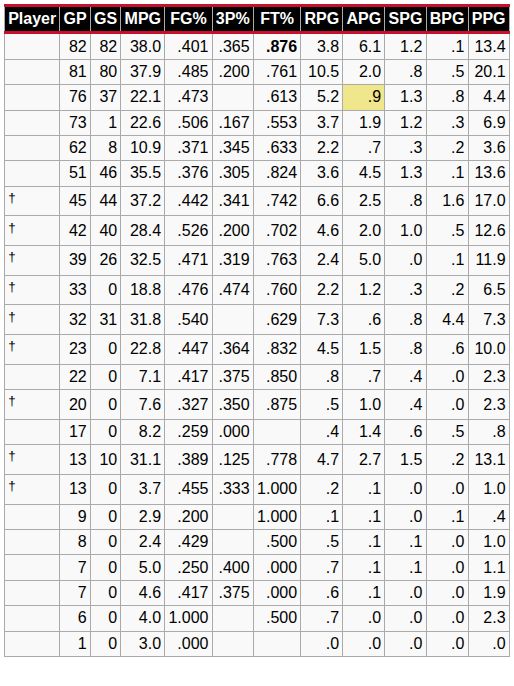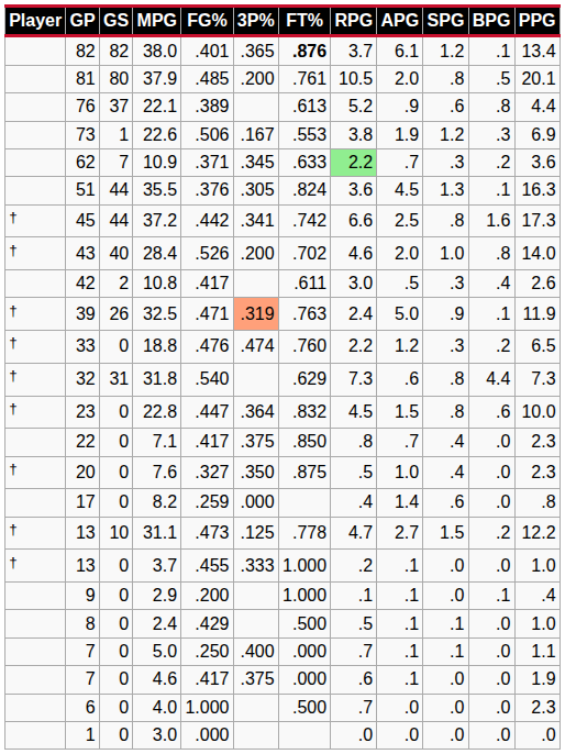 <table class="wikitable sortable" style="text-align:right;">
 <tr>
 <th style="background:#010101; color:#FFFFFF; border-top:#C8102E 3px solid; border-bottom:#C8102E 3px solid;">Player</th>
 <th style="background:#010101; color:#FFFFFF; border-top:#C8102E 3px solid; border-bottom:#C8102E 3px solid;">GP</th>
 <th style="background:#010101; color:#FFFFFF; border-top:#C8102E 3px solid; border-bottom:#C8102E 3px solid;">GS</th>
 <th style="background:#010101; color:#FFFFFF; border-top:#C8102E 3px solid; border-bottom:#C8102E 3px solid;">MPG</th>
 <th style="background:#010101; color:#FFFFFF; border-top:#C8102E 3px solid; border-bottom:#C8102E 3px solid;">FG%</th>
 <th style="background:#010101; color:#FFFFFF; border-top:#C8102E 3px solid; border-bottom:#C8102E 3px solid;">3P%</th>
 <th style="background:#010101; color:#FFFFFF; border-top:#C8102E 3px solid; border-bottom:#C8102E 3px solid;">FT%</th>
 <th style="background:#010101; color:#FFFFFF; border-top:#C8102E 3px solid; border-bottom:#C8102E 3px solid;">RPG</th>
 <th style="background:#010101; color:#FFFFFF; border-top:#C8102E 3px solid; border-bottom:#C8102E 3px solid;">APG</th>
 <th style="background:#010101; color:#FFFFFF; border-top:#C8102E 3px solid; border-bottom:#C8102E 3px solid;">SPG</th>
 <th style="background:#010101; color:#FFFFFF; border-top:#C8102E 3px solid; border-bottom:#C8102E 3px solid;">BPG</th>
 <th style="background:#010101; color:#FFFFFF; border-top:#C8102E 3px solid; border-bottom:#C8102E 3px solid;">PPG</th>
 </tr>
 <tr>
 <td style="text-align:left;"></td>
 <td>82</td>
 <td>82</td>
 <td>38.0</td>
 <td>.401</td>
 <td>.365</td>
 <td><strong>.876</strong></td>
-<td>3.8</td>
+<td>3.7</td>
 <td>6.1</td>
 <td>1.2</td>
 <td>.1</td>
 <td>13.4</td>
 </tr>
 <tr>
 <td style="text-align:left;"></td>
 <td>81</td>
 <td>80</td>
 <td>37.9</td>
 <td>.485</td>
 <td>.200</td>
 <td>.761</td>
 <td>10.5</td>
 <td>2.0</td>
 <td>.8</td>
 <td>.5</td>
 <td>20.1</td>
 </tr>
 <tr>
 <td style="text-align:left;"></td>
 <td>76</td>
 <td>37</td>
 <td>22.1</td>
-<td>.473</td>
+<td>.389</td>
 <td></td>
 <td>.613</td>
 <td>5.2</td>
-<td style="background: khaki;">.9</td>
-<td>1.3</td>
+<td>.9</td>
+<td>.6</td>
 <td>.8</td>
 <td>4.4</td>
 </tr>
 <tr>
 <td style="text-align:left;"></td>
 <td>73</td>
 <td>1</td>
 <td>22.6</td>
 <td>.506</td>
 <td>.167</td>
 <td>.553</td>
-<td>3.7</td>
+<td>3.8</td>
 <td>1.9</td>
 <td>1.2</td>
 <td>.3</td>
 <td>6.9</td>
 </tr>
 <tr>
 <td style="text-align:left;"></td>
 <td>62</td>
-<td>8</td>
+<td>7</td>
 <td>10.9</td>
 <td>.371</td>
 <td>.345</td>
 <td>.633</td>
-<td>2.2</td>
+<td style="background: lightgreen;">2.2</td>
 <td>.7</td>
 <td>.3</td>
 <td>.2</td>
 <td>3.6</td>
 </tr>
 <tr>
 <td style="text-align:left;"></td>
 <td>51</td>
-<td>46</td>
+<td>44</td>
 <td>35.5</td>
 <td>.376</td>
 <td>.305</td>
 <td>.824</td>
 <td>3.6</td>
 <td>4.5</td>
 <td>1.3</td>
 <td>.1</td>
-<td>13.6</td>
+<td>16.3</td>
 </tr>
 <tr>
 <td style="text-align:left;"><sup>†</sup></td>
 <td>45</td>
 <td>44</td>
 <td>37.2</td>
 <td>.442</td>
 <td>.341</td>
 <td>.742</td>
 <td>6.6</td>
 <td>2.5</td>
 <td>.8</td>
 <td>1.6</td>
-<td>17.0</td>
+<td>17.3</td>
 </tr>
 <tr>
 <td style="text-align:left;"><sup>†</sup></td>
-<td>42</td>
+<td>43</td>
 <td>40</td>
 <td>28.4</td>
 <td>.526</td>
 <td>.200</td>
 <td>.702</td>
 <td>4.6</td>
 <td>2.0</td>
 <td>1.0</td>
+<td>.8</td>
+<td>14.0</td>
+</tr>
+<tr>
+<td style="text-align:left;"></td>
+<td>42</td>
+<td>2</td>
+<td>10.8</td>
+<td>.417</td>
+<td></td>
+<td>.611</td>
+<td>3.0</td>
 <td>.5</td>
-<td>12.6</td>
+<td>.3</td>
+<td>.4</td>
+<td>2.6</td>
 </tr>
 <tr>
 <td style="text-align:left;"><sup>†</sup></td>
 <td>39</td>
 <td>26</td>
 <td>32.5</td>
 <td>.471</td>
-<td>.319</td>
+<td style="background: lightsalmon;">.319</td>
 <td>.763</td>
 <td>2.4</td>
 <td>5.0</td>
-<td>.0</td>
+<td>.9</td>
 <td>.1</td>
 <td>11.9</td>
 </tr>
 <tr>
 <td style="text-align:left;"><sup>†</sup></td>
 <td>33</td>
 <td>0</td>
 <td>18.8</td>
 <td>.476</td>
 <td>.474</td>
 <td>.760</td>
 <td>2.2</td>
 <td>1.2</td>
 <td>.3</td>
 <td>.2</td>
 <td>6.5</td>
 </tr>
 <tr>
 <td style="text-align:left;"><sup>†</sup></td>
 <td>32</td>
 <td>31</td>
 <td>31.8</td>
 <td>.540</td>
 <td></td>
 <td>.629</td>
 <td>7.3</td>
 <td>.6</td>
 <td>.8</td>
 <td>4.4</td>
 <td>7.3</td>
 </tr>
 <tr>
 <td style="text-align:left;"><sup>†</sup></td>
 <td>23</td>
 <td>0</td>
 <td>22.8</td>
 <td>.447</td>
 <td>.364</td>
 <td>.832</td>
 <td>4.5</td>
 <td>1.5</td>
 <td>.8</td>
 <td>.6</td>
 <td>10.0</td>
 </tr>
 <tr>
 <td style="text-align:left;"></td>
 <td>22</td>
 <td>0</td>
 <td>7.1</td>
 <td>.417</td>
 <td>.375</td>
 <td>.850</td>
 <td>.8</td>
 <td>.7</td>
 <td>.4</td>
 <td>.0</td>
 <td>2.3</td>
 </tr>
 <tr>
 <td style="text-align:left;"><sup>†</sup></td>
 <td>20</td>
 <td>0</td>
 <td>7.6</td>
 <td>.327</td>
 <td>.350</td>
 <td>.875</td>
 <td>.5</td>
 <td>1.0</td>
 <td>.4</td>
 <td>.0</td>
 <td>2.3</td>
 </tr>
 <tr>
 <td style="text-align:left;"></td>
 <td>17</td>
 <td>0</td>
 <td>8.2</td>
 <td>.259</td>
 <td>.000</td>
 <td></td>
 <td>.4</td>
 <td>1.4</td>
 <td>.6</td>
-<td>.5</td>
+<td>.0</td>
 <td>.8</td>
 </tr>
 <tr>
 <td style="text-align:left;"><sup>†</sup></td>
 <td>13</td>
 <td>10</td>
 <td>31.1</td>
-<td>.389</td>
+<td>.473</td>
 <td>.125</td>
 <td>.778</td>
 <td>4.7</td>
 <td>2.7</td>
 <td>1.5</td>
 <td>.2</td>
-<td>13.1</td>
+<td>12.2</td>
 </tr>
 <tr>
 <td style="text-align:left;"><sup>†</sup></td>
 <td>13</td>
 <td>0</td>
 <td>3.7</td>
 <td>.455</td>
 <td>.333</td>
 <td>1.000</td>
 <td>.2</td>
 <td>.1</td>
 <td>.0</td>
 <td>.0</td>
 <td>1.0</td>
 </tr>
 <tr>
 <td style="text-align:left;"></td>
 <td>9</td>
 <td>0</td>
 <td>2.9</td>
 <td>.200</td>
 <td></td>
 <td>1.000</td>
 <td>.1</td>
 <td>.1</td>
 <td>.0</td>
 <td>.1</td>
 <td>.4</td>
 </tr>
 <tr>
 <td style="text-align:left;"></td>
 <td>8</td>
 <td>0</td>
 <td>2.4</td>
 <td>.429</td>
 <td></td>
 <td>.500</td>
 <td>.5</td>
 <td>.1</td>
 <td>.1</td>
 <td>.0</td>
 <td>1.0</td>
 </tr>
 <tr>
 <td style="text-align:left;"></td>
 <td>7</td>
 <td>0</td>
 <td>5.0</td>
 <td>.250</td>
 <td>.400</td>
 <td>.000</td>
 <td>.7</td>
 <td>.1</td>
 <td>.1</td>
 <td>.0</td>
 <td>1.1</td>
 </tr>
 <tr>
 <td style="text-align:left;"></td>
 <td>7</td>
 <td>0</td>
 <td>4.6</td>
 <td>.417</td>
 <td>.375</td>
 <td>.000</td>
 <td>.6</td>
 <td>.1</td>
 <td>.0</td>
 <td>.0</td>
 <td>1.9</td>
 </tr>
 <tr>
 <td style="text-align:left;"></td>
 <td>6</td>
 <td>0</td>
 <td>4.0</td>
 <td>1.000</td>
 <td></td>
 <td>.500</td>
 <td>.7</td>
 <td>.0</td>
 <td>.0</td>
 <td>.0</td>
 <td>2.3</td>
 </tr>
 <tr>
 <td style="text-align:left;"></td>
 <td>1</td>
 <td>0</td>
 <td>3.0</td>
 <td>.000</td>
 <td></td>
 <td></td>
 <td>.0</td>
 <td>.0</td>
 <td>.0</td>
 <td>.0</td>
 <td>.0</td>
 </tr>
 </table>
